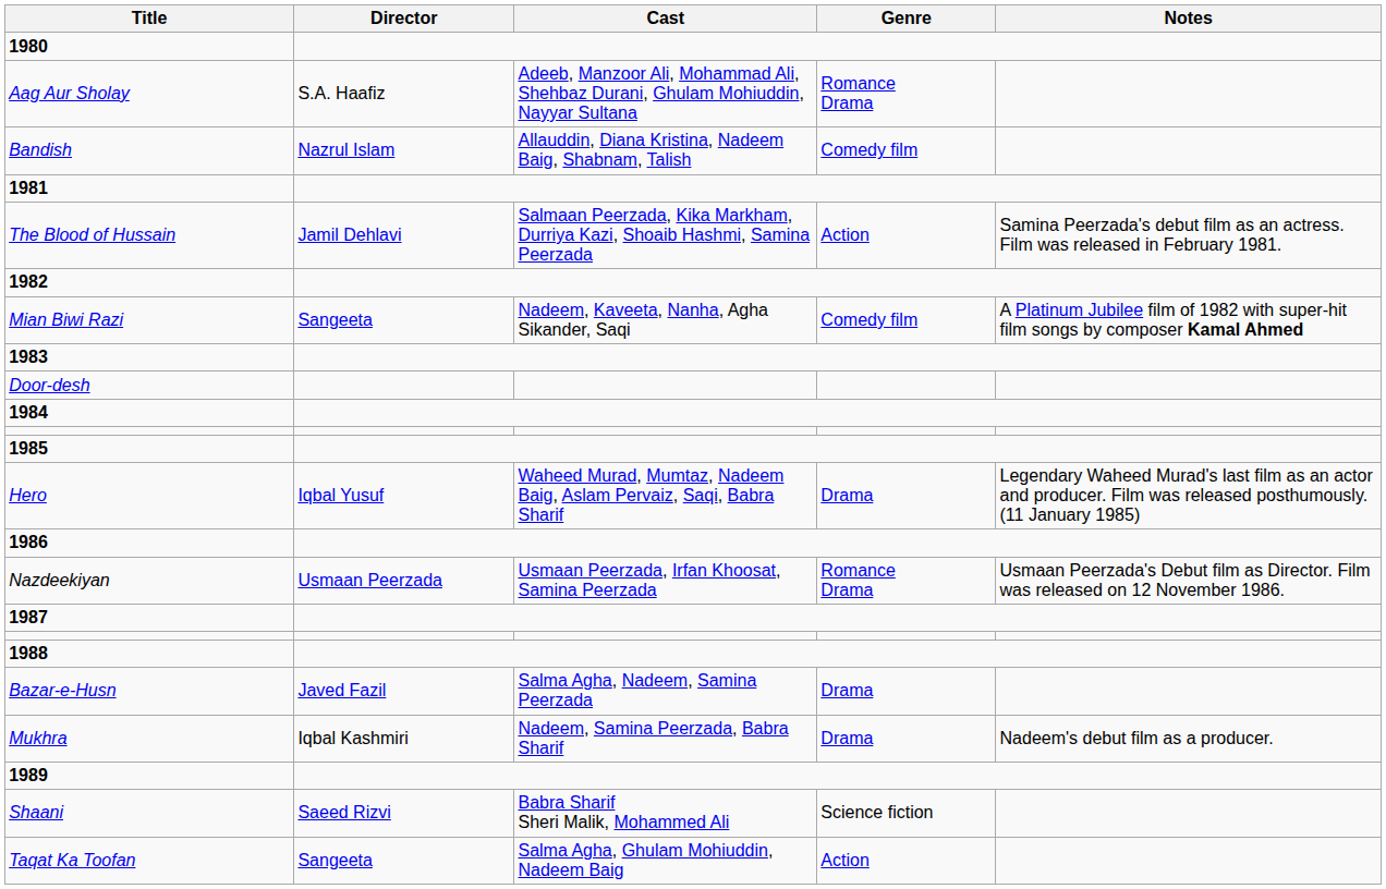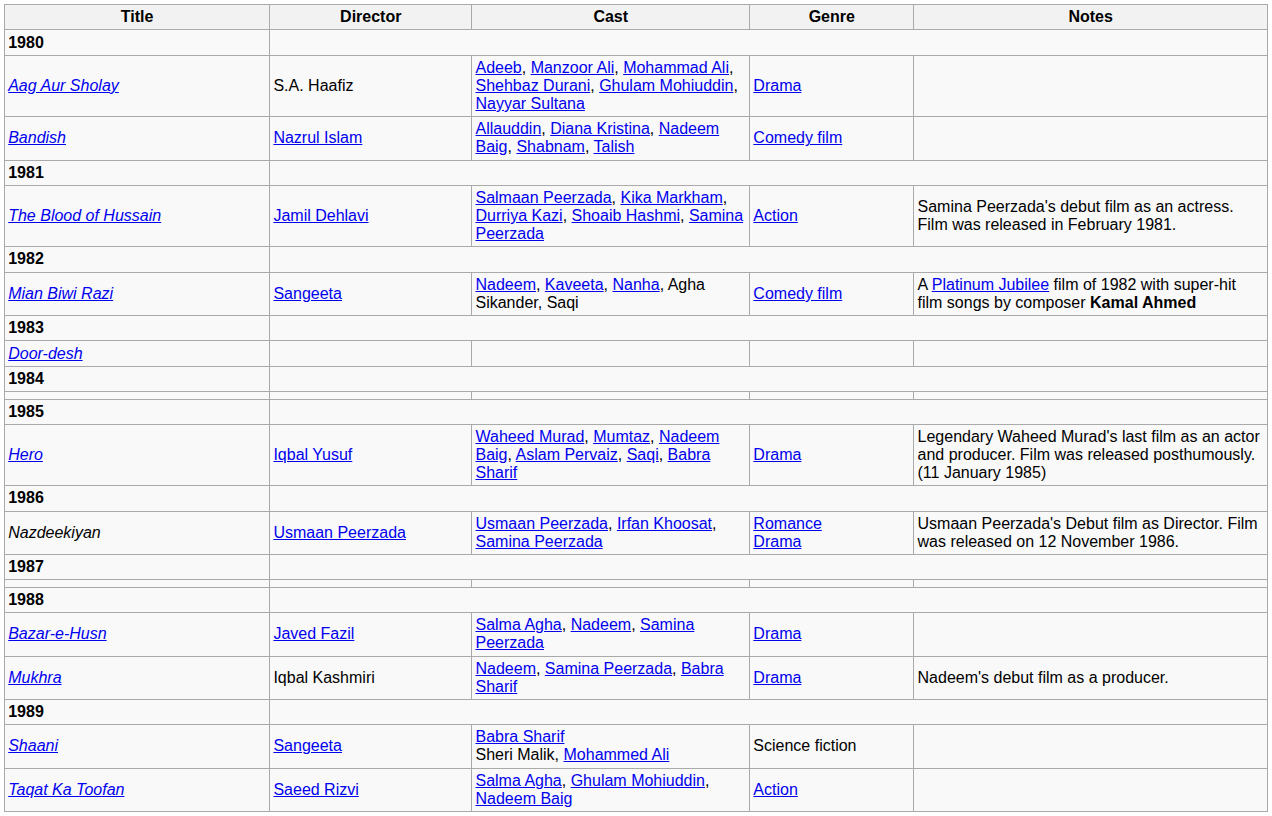 <table class="wikitable" style="width:100%;">
 <tr>
 <th style="width:21%;">Title</th>
 <th style="width:16%;">Director</th>
 <th style="width:22%;">Cast</th>
 <th style="width:13%;">Genre</th>
 <th style="width:28%;">Notes</th>
 </tr>
 <tr>
 <td><strong>1980</strong></td>
 </tr>
 <tr>
 <td><em><a href='#'>Aag Aur Sholay</a></em></td>
 <td>S.A. Haafiz</td>
 <td><a href='#'>Adeeb</a>, <a href='#'>Manzoor Ali</a>, <a href='#'>Mohammad Ali</a>, <a href='#'>Shehbaz Durani</a>, <a href='#'>Ghulam Mohiuddin</a>, <a href='#'>Nayyar Sultana</a></td>
-<td><a href='#'>Romance</a><br><a href='#'>Drama</a></td>
+<td><a href='#'>Drama</a></td>
 <td></td>
 </tr>
 <tr>
 <td><em><a href='#'>Bandish</a></em></td>
 <td><a href='#'>Nazrul Islam</a></td>
 <td><a href='#'>Allauddin</a>, <a href='#'>Diana Kristina</a>, <a href='#'>Nadeem Baig</a>, <a href='#'>Shabnam</a>, <a href='#'>Talish</a></td>
 <td><a href='#'>Comedy film</a></td>
 <td></td>
 </tr>
 <tr>
 <td><strong>1981</strong></td>
 </tr>
 <tr>
 <td><em><a href='#'>The Blood of Hussain</a></em></td>
 <td><a href='#'>Jamil Dehlavi</a></td>
 <td><a href='#'>Salmaan Peerzada</a>, <a href='#'>Kika Markham</a>, <a href='#'>Durriya Kazi</a>, <a href='#'>Shoaib Hashmi</a>, <a href='#'>Samina Peerzada</a></td>
 <td><a href='#'>Action</a></td>
 <td>Samina Peerzada's debut film as an actress. Film was released in February 1981.</td>
 </tr>
 <tr>
 <td><strong>1982</strong></td>
 </tr>
 <tr>
 <td><em><a href='#'>Mian Biwi Razi</a></em></td>
 <td><a href='#'>Sangeeta</a></td>
 <td><a href='#'>Nadeem</a>, <a href='#'>Kaveeta</a>, <a href='#'>Nanha</a>, Agha Sikander, Saqi</td>
 <td><a href='#'>Comedy film</a></td>
 <td>A <a href='#'>Platinum Jubilee</a> film of 1982 with super-hit film songs by composer <strong>Kamal Ahmed</strong></td>
 </tr>
 <tr>
 <td><strong>1983</strong></td>
 </tr>
 <tr>
 <td><em><a href='#'>Door-desh</a></em></td>
 <td></td>
 <td></td>
 <td></td>
 <td></td>
 </tr>
 <tr>
 <td><strong>1984</strong></td>
 </tr>
 <tr>
 <td></td>
 <td></td>
 <td></td>
 <td></td>
 <td></td>
 </tr>
 <tr>
 <td><strong>1985</strong></td>
 </tr>
 <tr>
 <td><em><a href='#'>Hero</a></em></td>
 <td><a href='#'>Iqbal Yusuf</a></td>
 <td><a href='#'>Waheed Murad</a>, <a href='#'>Mumtaz</a>, <a href='#'>Nadeem Baig</a>, <a href='#'>Aslam Pervaiz</a>, <a href='#'>Saqi</a>, <a href='#'>Babra Sharif</a></td>
 <td><a href='#'>Drama</a></td>
 <td>Legendary Waheed Murad's last film as an actor and producer. Film was released posthumously. (11 January 1985)</td>
 </tr>
 <tr>
 <td><strong>1986</strong></td>
 </tr>
 <tr>
 <td><em>Nazdeekiyan</em></td>
 <td><a href='#'>Usmaan Peerzada</a></td>
 <td><a href='#'>Usmaan Peerzada</a>, <a href='#'>Irfan Khoosat</a>, <a href='#'>Samina Peerzada</a></td>
 <td><a href='#'>Romance</a><br><a href='#'>Drama</a></td>
 <td>Usmaan Peerzada's Debut film as Director. Film was released on 12 November 1986.</td>
 </tr>
 <tr>
 <td><strong>1987</strong></td>
 </tr>
 <tr>
 <td></td>
 <td></td>
 <td></td>
 <td></td>
 <td></td>
 </tr>
 <tr>
 <td><strong>1988</strong></td>
 </tr>
 <tr>
 <td><em><a href='#'>Bazar-e-Husn</a></em></td>
 <td><a href='#'>Javed Fazil</a></td>
 <td><a href='#'>Salma Agha</a>, <a href='#'>Nadeem</a>, <a href='#'>Samina Peerzada</a></td>
 <td><a href='#'>Drama</a></td>
 <td></td>
 </tr>
 <tr>
 <td><em><a href='#'>Mukhra</a></em></td>
 <td>Iqbal Kashmiri</td>
 <td><a href='#'>Nadeem</a>, <a href='#'>Samina Peerzada</a>, <a href='#'>Babra Sharif</a></td>
 <td><a href='#'>Drama</a></td>
 <td>Nadeem's debut film as a producer.</td>
 </tr>
 <tr>
 <td><strong>1989</strong></td>
 </tr>
 <tr>
 <td><em><a href='#'>Shaani</a></em></td>
-<td><a href='#'>Saeed Rizvi</a></td>
+<td><a href='#'>Sangeeta</a></td>
 <td><a href='#'>Babra Sharif</a><br>Sheri Malik, <a href='#'>Mohammed Ali</a></td>
 <td>Science fiction</td>
 <td></td>
 </tr>
 <tr>
 <td><em><a href='#'>Taqat Ka Toofan</a></em></td>
-<td><a href='#'>Sangeeta</a></td>
+<td><a href='#'>Saeed Rizvi</a></td>
 <td><a href='#'>Salma Agha</a>, <a href='#'>Ghulam Mohiuddin</a>, <a href='#'>Nadeem Baig</a></td>
 <td><a href='#'>Action</a></td>
 <td></td>
 </tr>
 </table>
